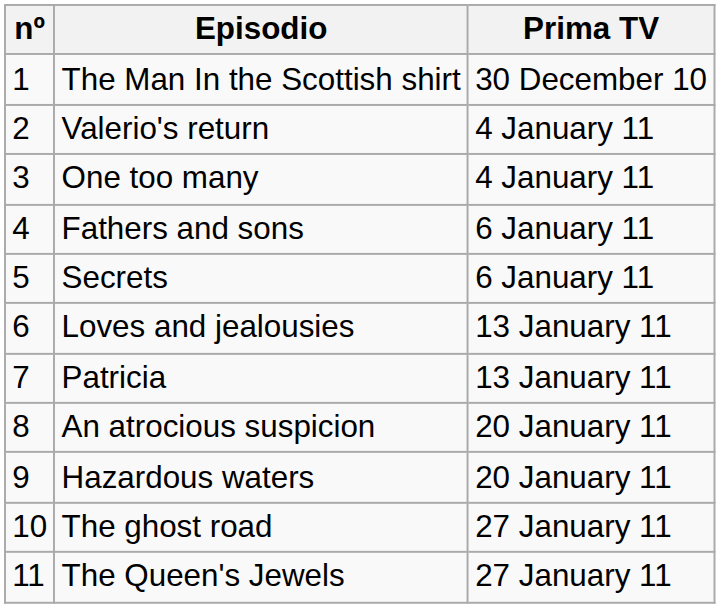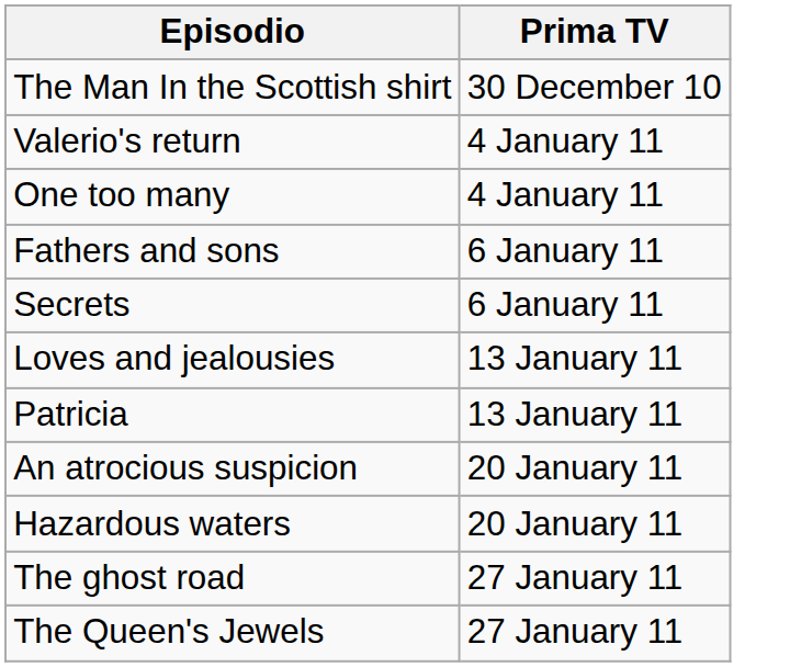 <table class="wikitable">
 <tr>
-<th>nº</th>
 <th>Episodio</th>
 <th>Prima TV</th>
 </tr>
 <tr>
-<td>1</td>
 <td>The Man In the Scottish shirt</td>
 <td>30 December 10</td>
 </tr>
 <tr>
-<td>2</td>
 <td>Valerio's return</td>
 <td>4 January 11</td>
 </tr>
 <tr>
-<td>3</td>
 <td>One too many</td>
 <td>4 January 11</td>
 </tr>
 <tr>
-<td>4</td>
 <td>Fathers and sons</td>
 <td>6 January 11</td>
 </tr>
 <tr>
-<td>5</td>
 <td>Secrets</td>
 <td>6  January 11</td>
 </tr>
 <tr>
-<td>6</td>
 <td>Loves and jealousies</td>
 <td>13 January 11</td>
 </tr>
 <tr>
-<td>7</td>
 <td>Patricia</td>
 <td>13 January 11</td>
 </tr>
 <tr>
-<td>8</td>
 <td>An atrocious suspicion</td>
 <td>20 January 11</td>
 </tr>
 <tr>
-<td>9</td>
 <td>Hazardous waters</td>
 <td>20 January 11</td>
 </tr>
 <tr>
-<td>10</td>
 <td>The ghost road</td>
 <td>27 January 11</td>
 </tr>
 <tr>
-<td>11</td>
 <td>The Queen's Jewels</td>
 <td>27  January 11</td>
 </tr>
 </table>
